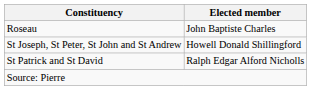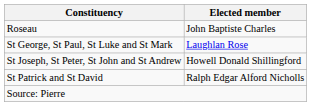 <table class=wikitable>
 <tr>
 <th>Constituency</th>
 <th>Elected member</th>
 </tr>
 <tr>
 <td>Roseau</td>
 <td>John Baptiste Charles</td>
+</tr>
+<tr>
+<td>St George, St Paul, St Luke and St Mark</td>
+<td><a href='#'>Laughlan Rose</a></td>
 </tr>
 <tr>
 <td>St Joseph, St Peter, St John and St Andrew</td>
 <td>Howell Donald Shillingford</td>
 </tr>
 <tr>
 <td>St Patrick and St David</td>
 <td>Ralph Edgar Alford Nicholls</td>
 </tr>
 <tr>
 <td colspan=2>Source: Pierre</td>
 </tr>
 </table>
